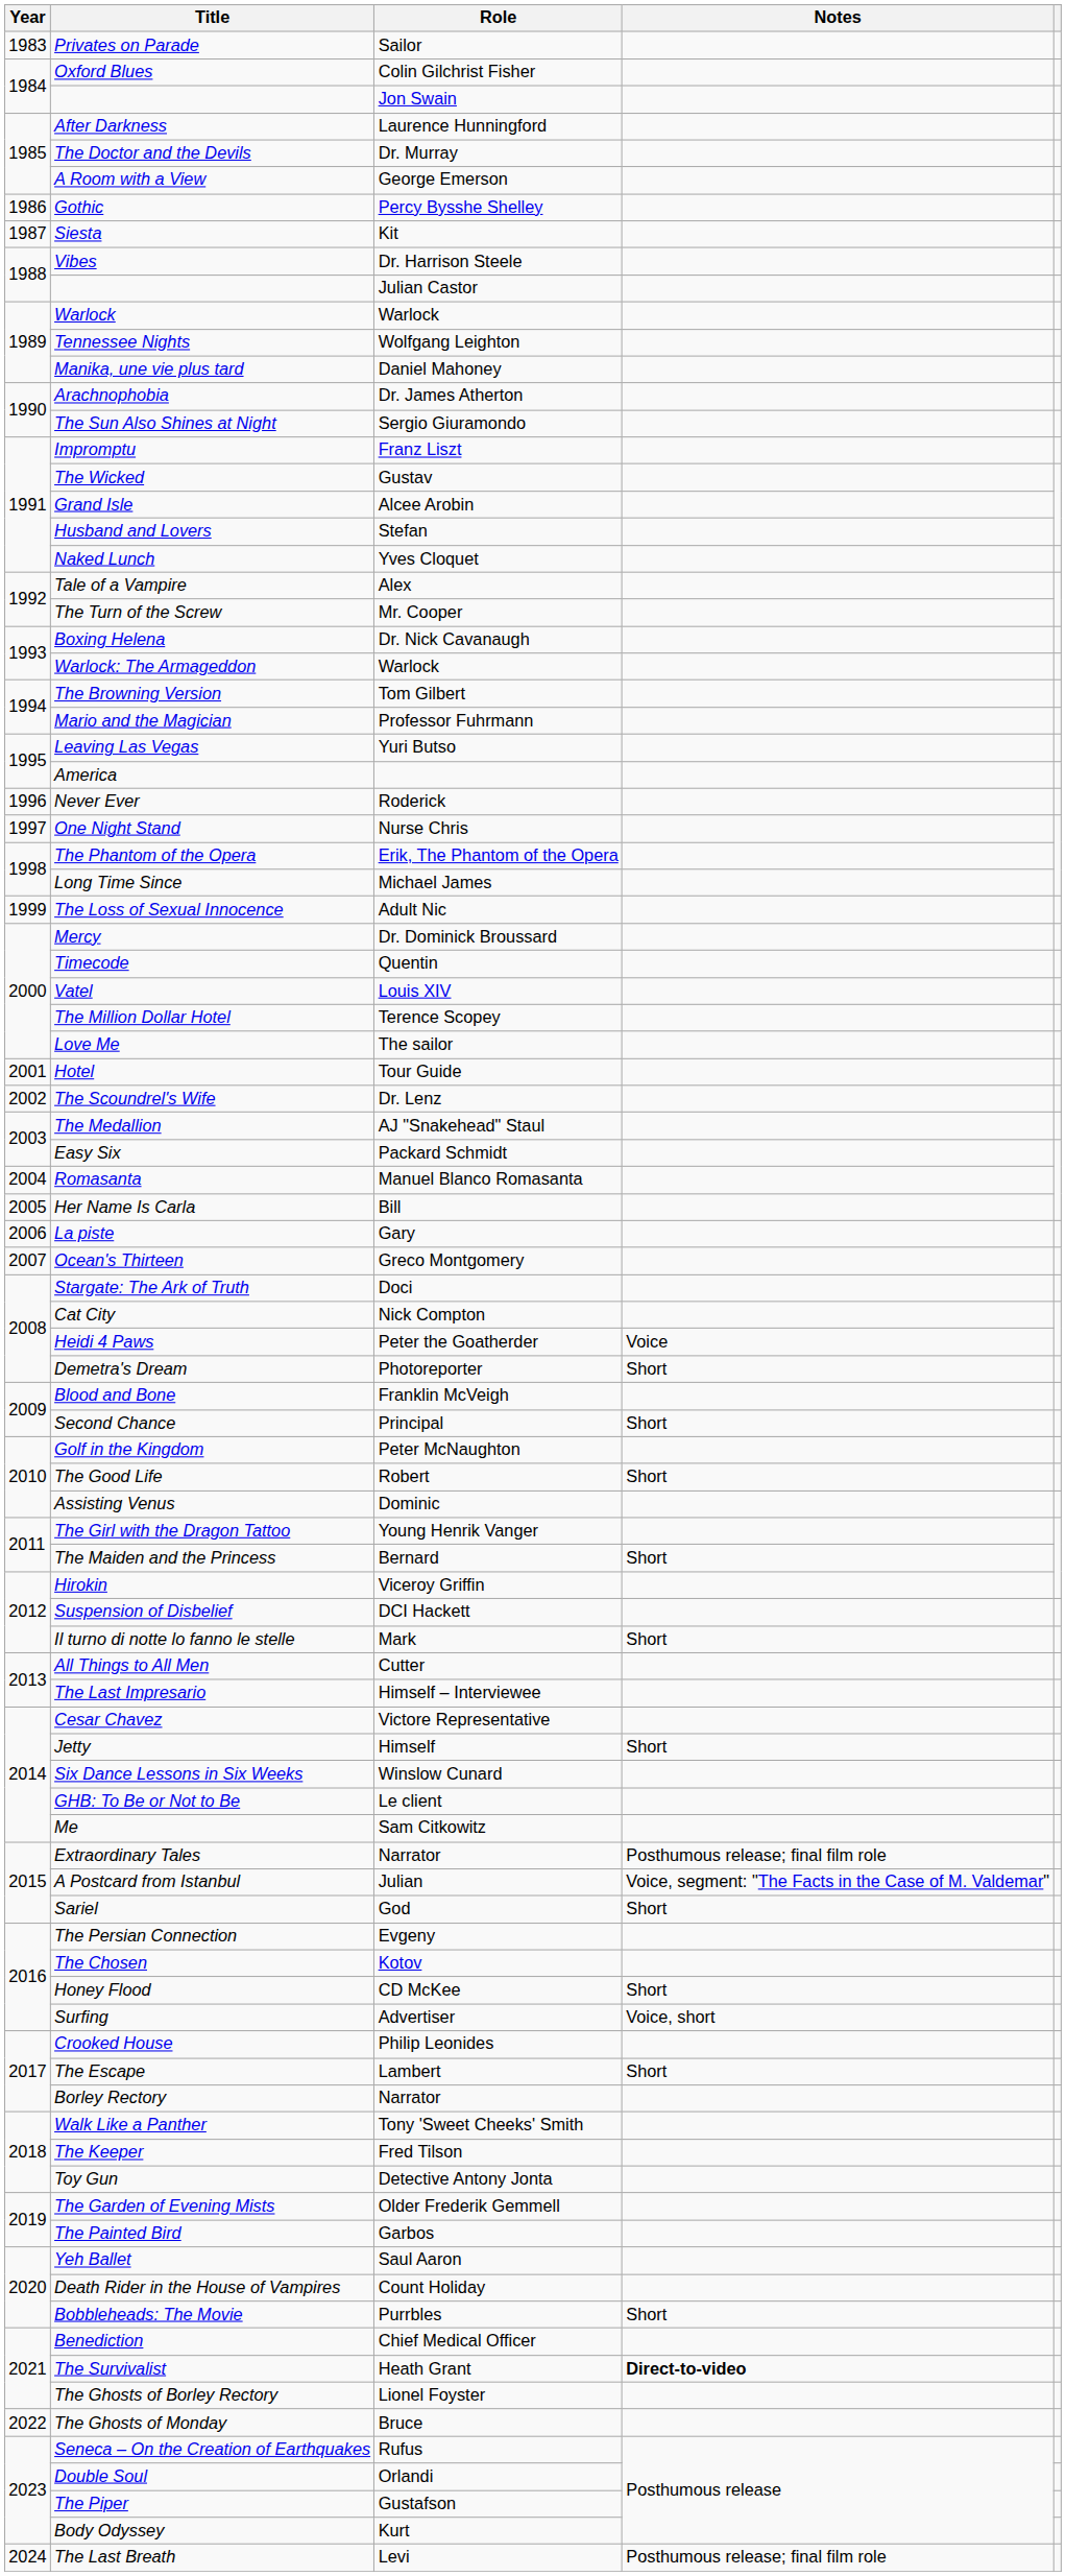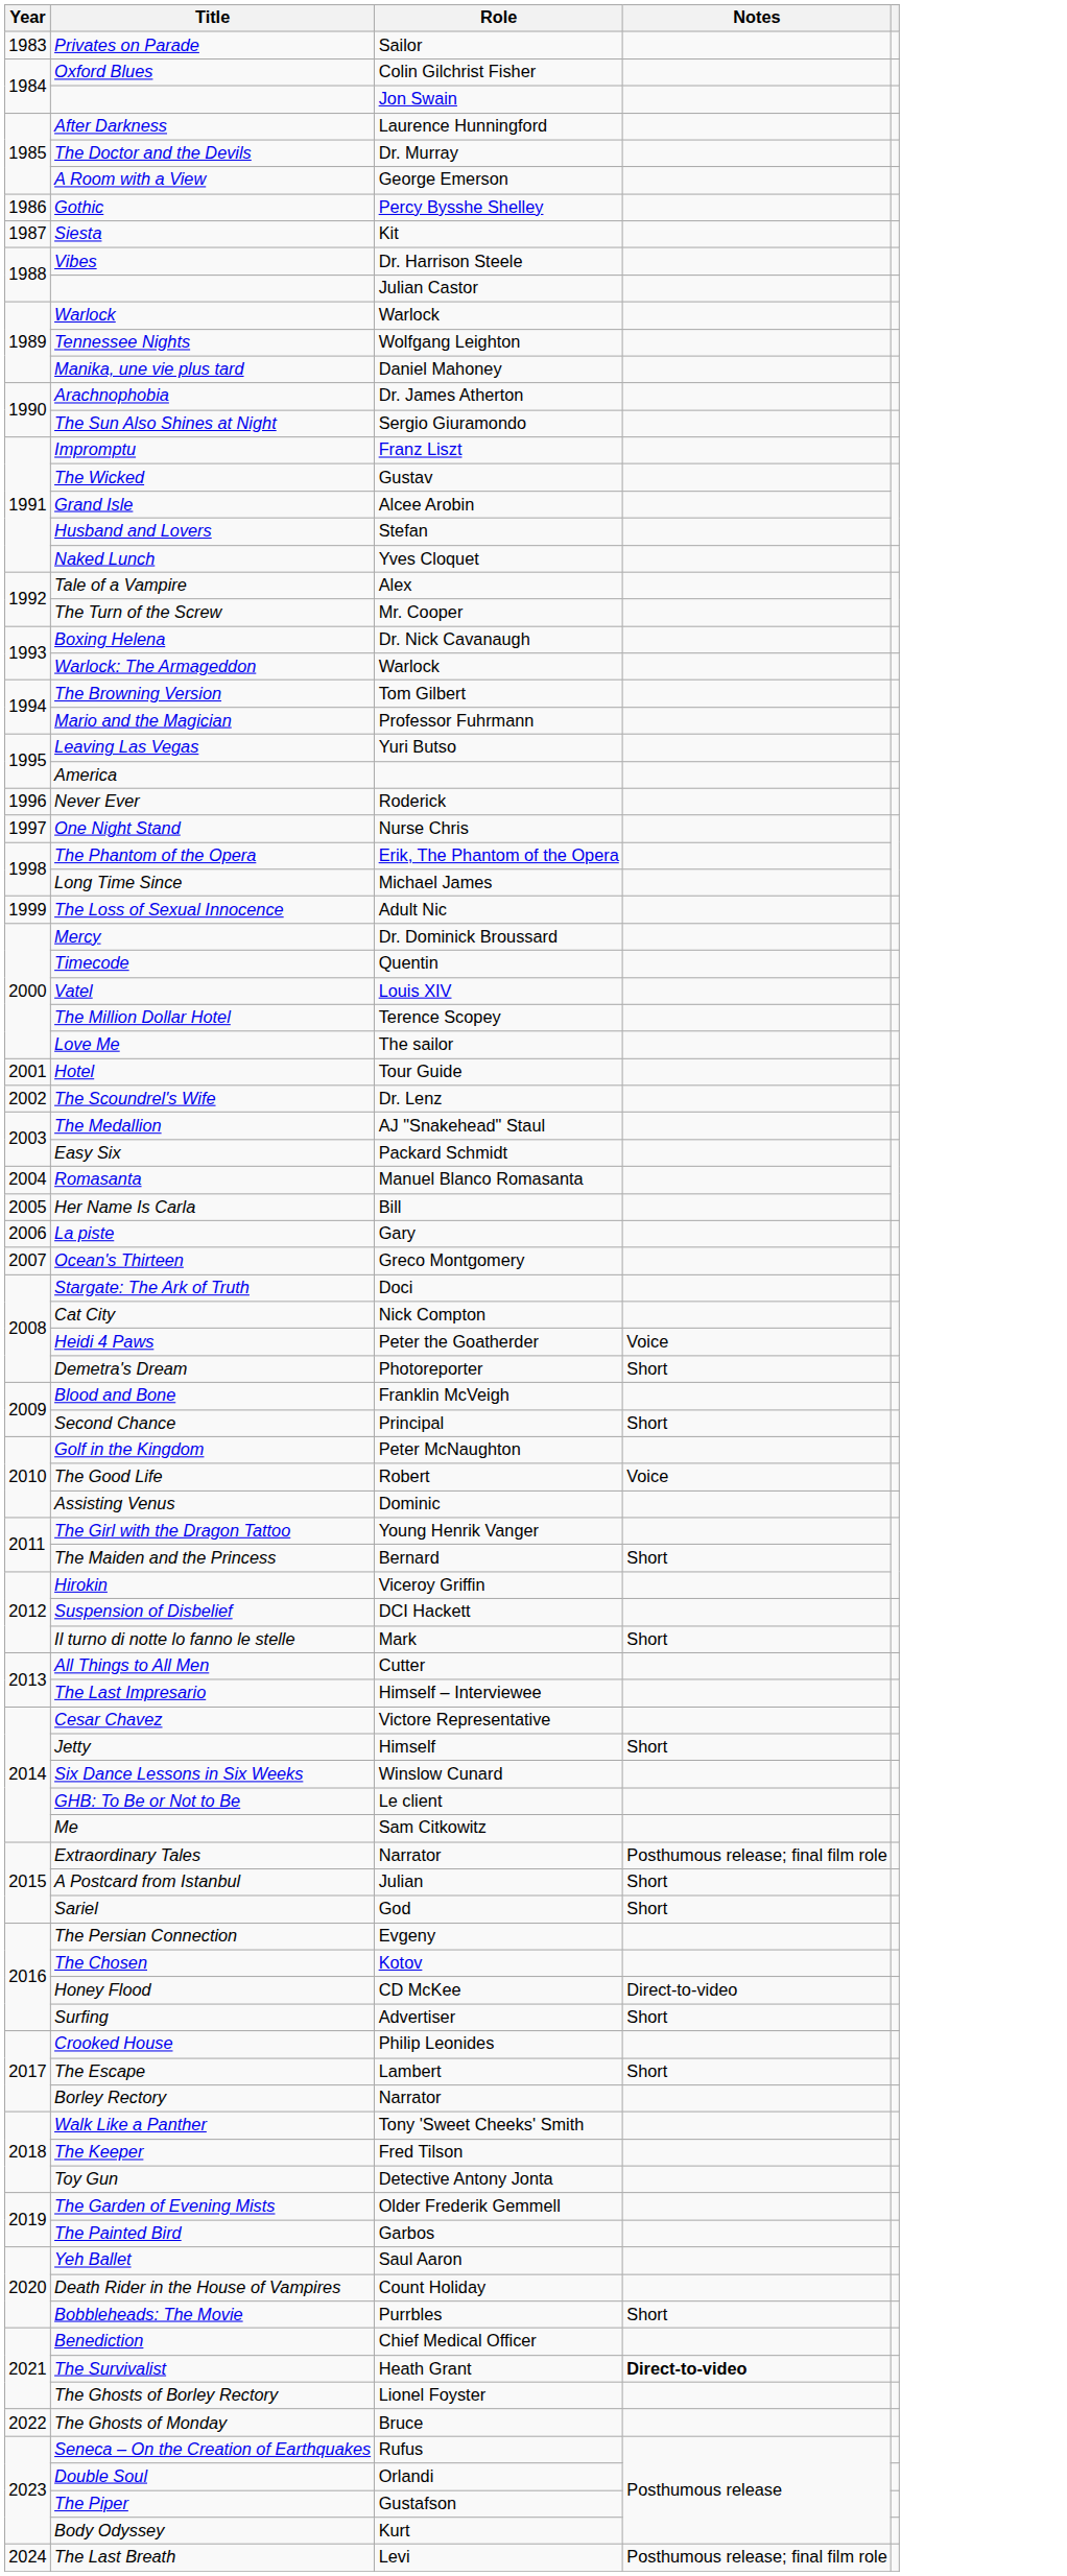 <table class="wikitable sortable">
 <tr>
 <th>Year</th>
 <th>Title</th>
 <th>Role</th>
 <th class="unsortable">Notes</th>
 <th></th>
 </tr>
 <tr>
 <td>1983</td>
 <td><em><a href='#'>Privates on Parade</a></em></td>
 <td>Sailor</td>
 <td></td>
 <td></td>
 </tr>
 <tr>
 <td rowspan="2">1984</td>
 <td><em><a href='#'>Oxford Blues</a></em></td>
 <td>Colin Gilchrist Fisher</td>
 <td></td>
 <td></td>
 </tr>
 <tr>
 <td><em></em></td>
 <td><a href='#'>Jon Swain</a></td>
 <td></td>
 <td></td>
 </tr>
 <tr>
 <td rowspan="3">1985</td>
 <td><em><a href='#'>After Darkness</a></em></td>
 <td>Laurence Hunningford</td>
 <td></td>
 <td></td>
 </tr>
 <tr>
 <td><em><a href='#'>The Doctor and the Devils</a></em></td>
 <td>Dr. Murray</td>
 <td></td>
 <td></td>
 </tr>
 <tr>
 <td><em><a href='#'>A Room with a View</a></em></td>
 <td>George Emerson</td>
 <td></td>
 <td></td>
 </tr>
 <tr>
 <td>1986</td>
 <td><em><a href='#'>Gothic</a></em></td>
 <td><a href='#'>Percy Bysshe Shelley</a></td>
 <td></td>
 <td></td>
 </tr>
 <tr>
 <td>1987</td>
 <td><em><a href='#'>Siesta</a></em></td>
 <td>Kit</td>
 <td></td>
 <td></td>
 </tr>
 <tr>
 <td rowspan="2">1988</td>
 <td><em><a href='#'>Vibes</a></em></td>
 <td>Dr. Harrison Steele</td>
 <td></td>
 <td></td>
 </tr>
 <tr>
 <td><em></em></td>
 <td>Julian Castor</td>
 <td></td>
 <td></td>
 </tr>
 <tr>
 <td rowspan="3">1989</td>
 <td><em><a href='#'>Warlock</a></em></td>
 <td>Warlock</td>
 <td></td>
 <td></td>
 </tr>
 <tr>
 <td><em><a href='#'>Tennessee Nights</a></em></td>
 <td>Wolfgang Leighton</td>
 <td></td>
 <td></td>
 </tr>
 <tr>
 <td><em><a href='#'>Manika, une vie plus tard</a></em></td>
 <td>Daniel Mahoney</td>
 <td></td>
 <td></td>
 </tr>
 <tr>
 <td rowspan="2">1990</td>
 <td><em><a href='#'>Arachnophobia</a></em></td>
 <td>Dr. James Atherton</td>
 <td></td>
 <td></td>
 </tr>
 <tr>
 <td><em><a href='#'>The Sun Also Shines at Night</a></em></td>
 <td>Sergio Giuramondo</td>
 <td></td>
 <td></td>
 </tr>
 <tr>
 <td rowspan="5">1991</td>
 <td><em><a href='#'>Impromptu</a></em></td>
 <td><a href='#'>Franz Liszt</a></td>
 <td></td>
 <td></td>
 </tr>
 <tr>
 <td><em><a href='#'>The Wicked</a></em></td>
 <td>Gustav</td>
 <td></td>
 <td rowspan="3"></td>
 </tr>
 <tr>
 <td><em><a href='#'>Grand Isle</a></em></td>
 <td>Alcee Arobin</td>
 <td></td>
 </tr>
 <tr>
 <td><em><a href='#'>Husband and Lovers</a></em></td>
 <td>Stefan</td>
 <td></td>
 </tr>
 <tr>
 <td><em><a href='#'>Naked Lunch</a></em></td>
 <td>Yves Cloquet</td>
 <td></td>
 <td></td>
 </tr>
 <tr>
 <td rowspan="2">1992</td>
 <td><em>Tale of a Vampire</em></td>
 <td>Alex</td>
 <td></td>
 <td rowspan="2"></td>
 </tr>
 <tr>
 <td><em>The Turn of the Screw</em></td>
 <td>Mr. Cooper</td>
 <td></td>
 </tr>
 <tr>
 <td rowspan="2">1993</td>
 <td><em><a href='#'>Boxing Helena</a></em></td>
 <td>Dr. Nick Cavanaugh</td>
 <td></td>
 <td></td>
 </tr>
 <tr>
 <td><em><a href='#'>Warlock: The Armageddon</a></em></td>
 <td>Warlock</td>
 <td></td>
 <td></td>
 </tr>
 <tr>
 <td rowspan="2">1994</td>
 <td><em><a href='#'>The Browning Version</a></em></td>
 <td>Tom Gilbert</td>
 <td></td>
 <td></td>
 </tr>
 <tr>
 <td><em><a href='#'>Mario and the Magician</a></em></td>
 <td>Professor Fuhrmann</td>
 <td></td>
 <td></td>
 </tr>
 <tr>
 <td rowspan="2">1995</td>
 <td><em><a href='#'>Leaving Las Vegas</a></em></td>
 <td>Yuri Butso</td>
 <td></td>
 <td></td>
 </tr>
 <tr>
 <td><em>America</em></td>
 <td></td>
 <td></td>
 <td></td>
 </tr>
 <tr>
 <td>1996</td>
 <td><em>Never Ever</em></td>
 <td>Roderick</td>
 <td></td>
 <td></td>
 </tr>
 <tr>
 <td rowspan="1">1997</td>
 <td><em><a href='#'>One Night Stand</a></em></td>
 <td>Nurse Chris</td>
 <td></td>
 <td rowspan="3"></td>
 </tr>
 <tr>
 <td rowspan="2">1998</td>
 <td><em><a href='#'>The Phantom of the Opera</a></em></td>
 <td><a href='#'>Erik, The Phantom of the Opera</a></td>
 <td></td>
 </tr>
 <tr>
 <td><em>Long Time Since</em></td>
 <td>Michael James</td>
 <td></td>
 </tr>
 <tr>
 <td>1999</td>
 <td><em><a href='#'>The Loss of Sexual Innocence</a></em></td>
 <td>Adult Nic</td>
 <td></td>
 <td></td>
 </tr>
 <tr>
 <td rowspan="5">2000</td>
 <td><em><a href='#'>Mercy</a></em></td>
 <td>Dr. Dominick Broussard</td>
 <td></td>
 <td></td>
 </tr>
 <tr>
 <td><em><a href='#'>Timecode</a></em></td>
 <td>Quentin</td>
 <td></td>
 <td></td>
 </tr>
 <tr>
 <td><em><a href='#'>Vatel</a></em></td>
 <td><a href='#'>Louis XIV</a></td>
 <td></td>
 <td></td>
 </tr>
 <tr>
 <td><em><a href='#'>The Million Dollar Hotel</a></em></td>
 <td>Terence Scopey</td>
 <td></td>
 <td></td>
 </tr>
 <tr>
 <td><em><a href='#'>Love Me</a></em></td>
 <td>The sailor</td>
 <td></td>
 <td></td>
 </tr>
 <tr>
 <td>2001</td>
 <td><em><a href='#'>Hotel</a></em></td>
 <td>Tour Guide</td>
 <td></td>
 <td></td>
 </tr>
 <tr>
 <td>2002</td>
 <td><em><a href='#'>The Scoundrel's Wife</a></em></td>
 <td>Dr. Lenz</td>
 <td></td>
 <td></td>
 </tr>
 <tr>
 <td rowspan="2">2003</td>
 <td><em><a href='#'>The Medallion</a></em></td>
 <td>AJ "Snakehead" Staul</td>
 <td></td>
 <td></td>
 </tr>
 <tr>
 <td><em>Easy Six</em></td>
 <td>Packard Schmidt</td>
 <td></td>
 <td rowspan="3"></td>
 </tr>
 <tr>
 <td>2004</td>
 <td><em><a href='#'>Romasanta</a></em></td>
 <td>Manuel Blanco Romasanta</td>
 <td></td>
 </tr>
 <tr>
 <td>2005</td>
 <td><em>Her Name Is Carla</em></td>
 <td>Bill</td>
 <td></td>
 </tr>
 <tr>
 <td>2006</td>
 <td><em><a href='#'>La piste</a></em></td>
 <td>Gary</td>
 <td></td>
 <td></td>
 </tr>
 <tr>
 <td>2007</td>
 <td><em><a href='#'>Ocean's Thirteen</a></em></td>
 <td>Greco Montgomery</td>
 <td></td>
 <td></td>
 </tr>
 <tr>
 <td rowspan="4">2008</td>
 <td><em><a href='#'>Stargate: The Ark of Truth</a></em></td>
 <td>Doci</td>
 <td></td>
 <td></td>
 </tr>
 <tr>
 <td><em>Cat City</em></td>
 <td>Nick Compton</td>
 <td></td>
 <td rowspan="2"></td>
 </tr>
 <tr>
 <td><em><a href='#'>Heidi 4 Paws</a></em></td>
 <td>Peter the Goatherder</td>
 <td>Voice</td>
 </tr>
 <tr>
 <td><em>Demetra's Dream</em></td>
 <td>Photoreporter</td>
 <td>Short</td>
 <td></td>
 </tr>
 <tr>
 <td rowspan="2">2009</td>
 <td><em><a href='#'>Blood and Bone</a></em></td>
 <td>Franklin McVeigh</td>
 <td></td>
 <td></td>
 </tr>
 <tr>
 <td><em>Second Chance</em></td>
 <td>Principal</td>
 <td>Short</td>
 <td></td>
 </tr>
 <tr>
 <td rowspan="3">2010</td>
 <td><em><a href='#'>Golf in the Kingdom</a></em></td>
 <td>Peter McNaughton</td>
 <td></td>
 <td></td>
 </tr>
 <tr>
 <td><em>The Good Life</em></td>
 <td>Robert</td>
-<td>Short</td>
+<td>Voice</td>
 <td></td>
 </tr>
 <tr>
 <td><em>Assisting Venus</em></td>
 <td>Dominic</td>
 <td></td>
 <td></td>
 </tr>
 <tr>
 <td rowspan="2">2011</td>
 <td><em><a href='#'>The Girl with the Dragon Tattoo</a></em></td>
 <td>Young Henrik Vanger</td>
 <td></td>
 <td rowspan="3"></td>
 </tr>
 <tr>
 <td><em>The Maiden and the Princess</em></td>
 <td>Bernard</td>
 <td>Short</td>
 </tr>
 <tr>
 <td rowspan="3">2012</td>
 <td><em><a href='#'>Hirokin</a></em></td>
 <td>Viceroy Griffin</td>
 <td></td>
 </tr>
 <tr>
 <td><em><a href='#'>Suspension of Disbelief</a></em></td>
 <td>DCI Hackett</td>
 <td></td>
 <td></td>
 </tr>
 <tr>
 <td><em>Il turno di notte lo fanno le stelle</em></td>
 <td>Mark</td>
 <td>Short</td>
 <td></td>
 </tr>
 <tr>
 <td rowspan="2">2013</td>
 <td><em><a href='#'>All Things to All Men</a></em></td>
 <td>Cutter</td>
 <td></td>
 <td></td>
 </tr>
 <tr>
 <td><em><a href='#'>The Last Impresario</a></em></td>
 <td>Himself – Interviewee</td>
 <td></td>
 <td></td>
 </tr>
 <tr>
 <td rowspan="5">2014</td>
 <td><em><a href='#'>Cesar Chavez</a></em></td>
 <td>Victore Representative</td>
 <td></td>
 <td></td>
 </tr>
 <tr>
 <td><em>Jetty</em></td>
 <td>Himself</td>
 <td>Short</td>
 <td></td>
 </tr>
 <tr>
 <td><em><a href='#'>Six Dance Lessons in Six Weeks</a></em></td>
 <td>Winslow Cunard</td>
 <td></td>
 <td></td>
 </tr>
 <tr>
 <td><em><a href='#'>GHB: To Be or Not to Be</a></em></td>
 <td>Le client</td>
 <td></td>
 <td></td>
 </tr>
 <tr>
 <td><em>Me</em></td>
 <td>Sam Citkowitz</td>
 <td></td>
 <td></td>
 </tr>
 <tr>
 <td rowspan="3">2015</td>
 <td><em>Extraordinary Tales</em></td>
 <td>Narrator</td>
 <td>Posthumous release; final film role</td>
 <td></td>
 </tr>
 <tr>
 <td><em>A Postcard from Istanbul</em></td>
 <td>Julian</td>
-<td>Voice, segment: "<a href='#'>The Facts in the Case of M. Valdemar</a>"</td>
+<td>Short</td>
 <td></td>
 </tr>
 <tr>
 <td><em>Sariel</em></td>
 <td>God</td>
 <td>Short</td>
 <td></td>
 </tr>
 <tr>
 <td rowspan="4">2016</td>
 <td><em>The Persian Connection</em></td>
 <td>Evgeny</td>
 <td></td>
 <td></td>
 </tr>
 <tr>
 <td><em><a href='#'>The Chosen</a></em></td>
 <td><a href='#'>Kotov</a></td>
 <td></td>
 <td></td>
 </tr>
 <tr>
 <td><em>Honey Flood</em></td>
 <td>CD McKee</td>
-<td>Short</td>
+<td>Direct-to-video</td>
 <td></td>
 </tr>
 <tr>
 <td><em>Surfing</em></td>
 <td>Advertiser</td>
-<td>Voice, short</td>
+<td>Short</td>
 <td></td>
 </tr>
 <tr>
 <td rowspan="3">2017</td>
 <td><em><a href='#'>Crooked House</a></em></td>
 <td>Philip Leonides</td>
 <td></td>
 <td></td>
 </tr>
 <tr>
 <td><em>The Escape</em></td>
 <td>Lambert</td>
 <td>Short</td>
 <td></td>
 </tr>
 <tr>
 <td><em>Borley Rectory</em></td>
 <td>Narrator</td>
 <td></td>
 <td></td>
 </tr>
 <tr>
 <td rowspan="3">2018</td>
 <td><em><a href='#'>Walk Like a Panther</a></em></td>
 <td>Tony 'Sweet Cheeks' Smith</td>
 <td></td>
 <td></td>
 </tr>
 <tr>
 <td><em><a href='#'>The Keeper</a></em></td>
 <td>Fred Tilson</td>
 <td></td>
 <td></td>
 </tr>
 <tr>
 <td><em>Toy Gun</em></td>
 <td>Detective Antony Jonta</td>
 <td></td>
 <td></td>
 </tr>
 <tr>
 <td rowspan="2">2019</td>
 <td><em><a href='#'>The Garden of Evening Mists</a></em></td>
 <td>Older Frederik Gemmell</td>
 <td></td>
 <td></td>
 </tr>
 <tr>
 <td><em><a href='#'>The Painted Bird</a></em></td>
 <td>Garbos</td>
 <td></td>
 <td></td>
 </tr>
 <tr>
 <td rowspan="3">2020</td>
 <td><em><a href='#'>Yeh Ballet</a></em></td>
 <td>Saul Aaron</td>
 <td></td>
 <td></td>
 </tr>
 <tr>
 <td><em>Death Rider in the House of Vampires</em></td>
 <td>Count Holiday</td>
 <td></td>
 <td></td>
 </tr>
 <tr>
 <td><em><a href='#'>Bobbleheads: The Movie</a></em></td>
 <td>Purrbles</td>
 <td>Short</td>
 <td></td>
 </tr>
 <tr>
 <td rowspan="3">2021</td>
 <td><em><a href='#'>Benediction</a></em></td>
 <td>Chief Medical Officer</td>
 <td></td>
 <td></td>
 </tr>
 <tr>
 <td><em><a href='#'>The Survivalist</a></em></td>
 <td>Heath Grant</td>
 <td><strong>Direct-to-video</strong></td>
 <td></td>
 </tr>
 <tr>
 <td><em>The Ghosts of Borley Rectory</em></td>
 <td>Lionel Foyster</td>
 <td></td>
 <td></td>
 </tr>
 <tr>
 <td rowspan="1">2022</td>
 <td><em>The Ghosts of Monday</em></td>
 <td>Bruce</td>
 <td></td>
 <td></td>
 </tr>
 <tr>
 <td rowspan="4">2023</td>
 <td><em><a href='#'>Seneca – On the Creation of Earthquakes</a></em></td>
 <td>Rufus</td>
 <td rowspan="4">Posthumous release</td>
 <td></td>
 </tr>
 <tr>
 <td><em><a href='#'>Double Soul</a></em></td>
 <td>Orlandi</td>
 <td></td>
 </tr>
 <tr>
 <td><em><a href='#'>The Piper</a></em></td>
 <td>Gustafson</td>
 <td></td>
 </tr>
 <tr>
 <td><em>Body Odyssey</em></td>
 <td>Kurt</td>
 <td></td>
 </tr>
 <tr>
 <td>2024</td>
 <td><em>The Last Breath</em></td>
 <td>Levi</td>
 <td>Posthumous release; final film role</td>
 <td></td>
 </tr>
 </table>
